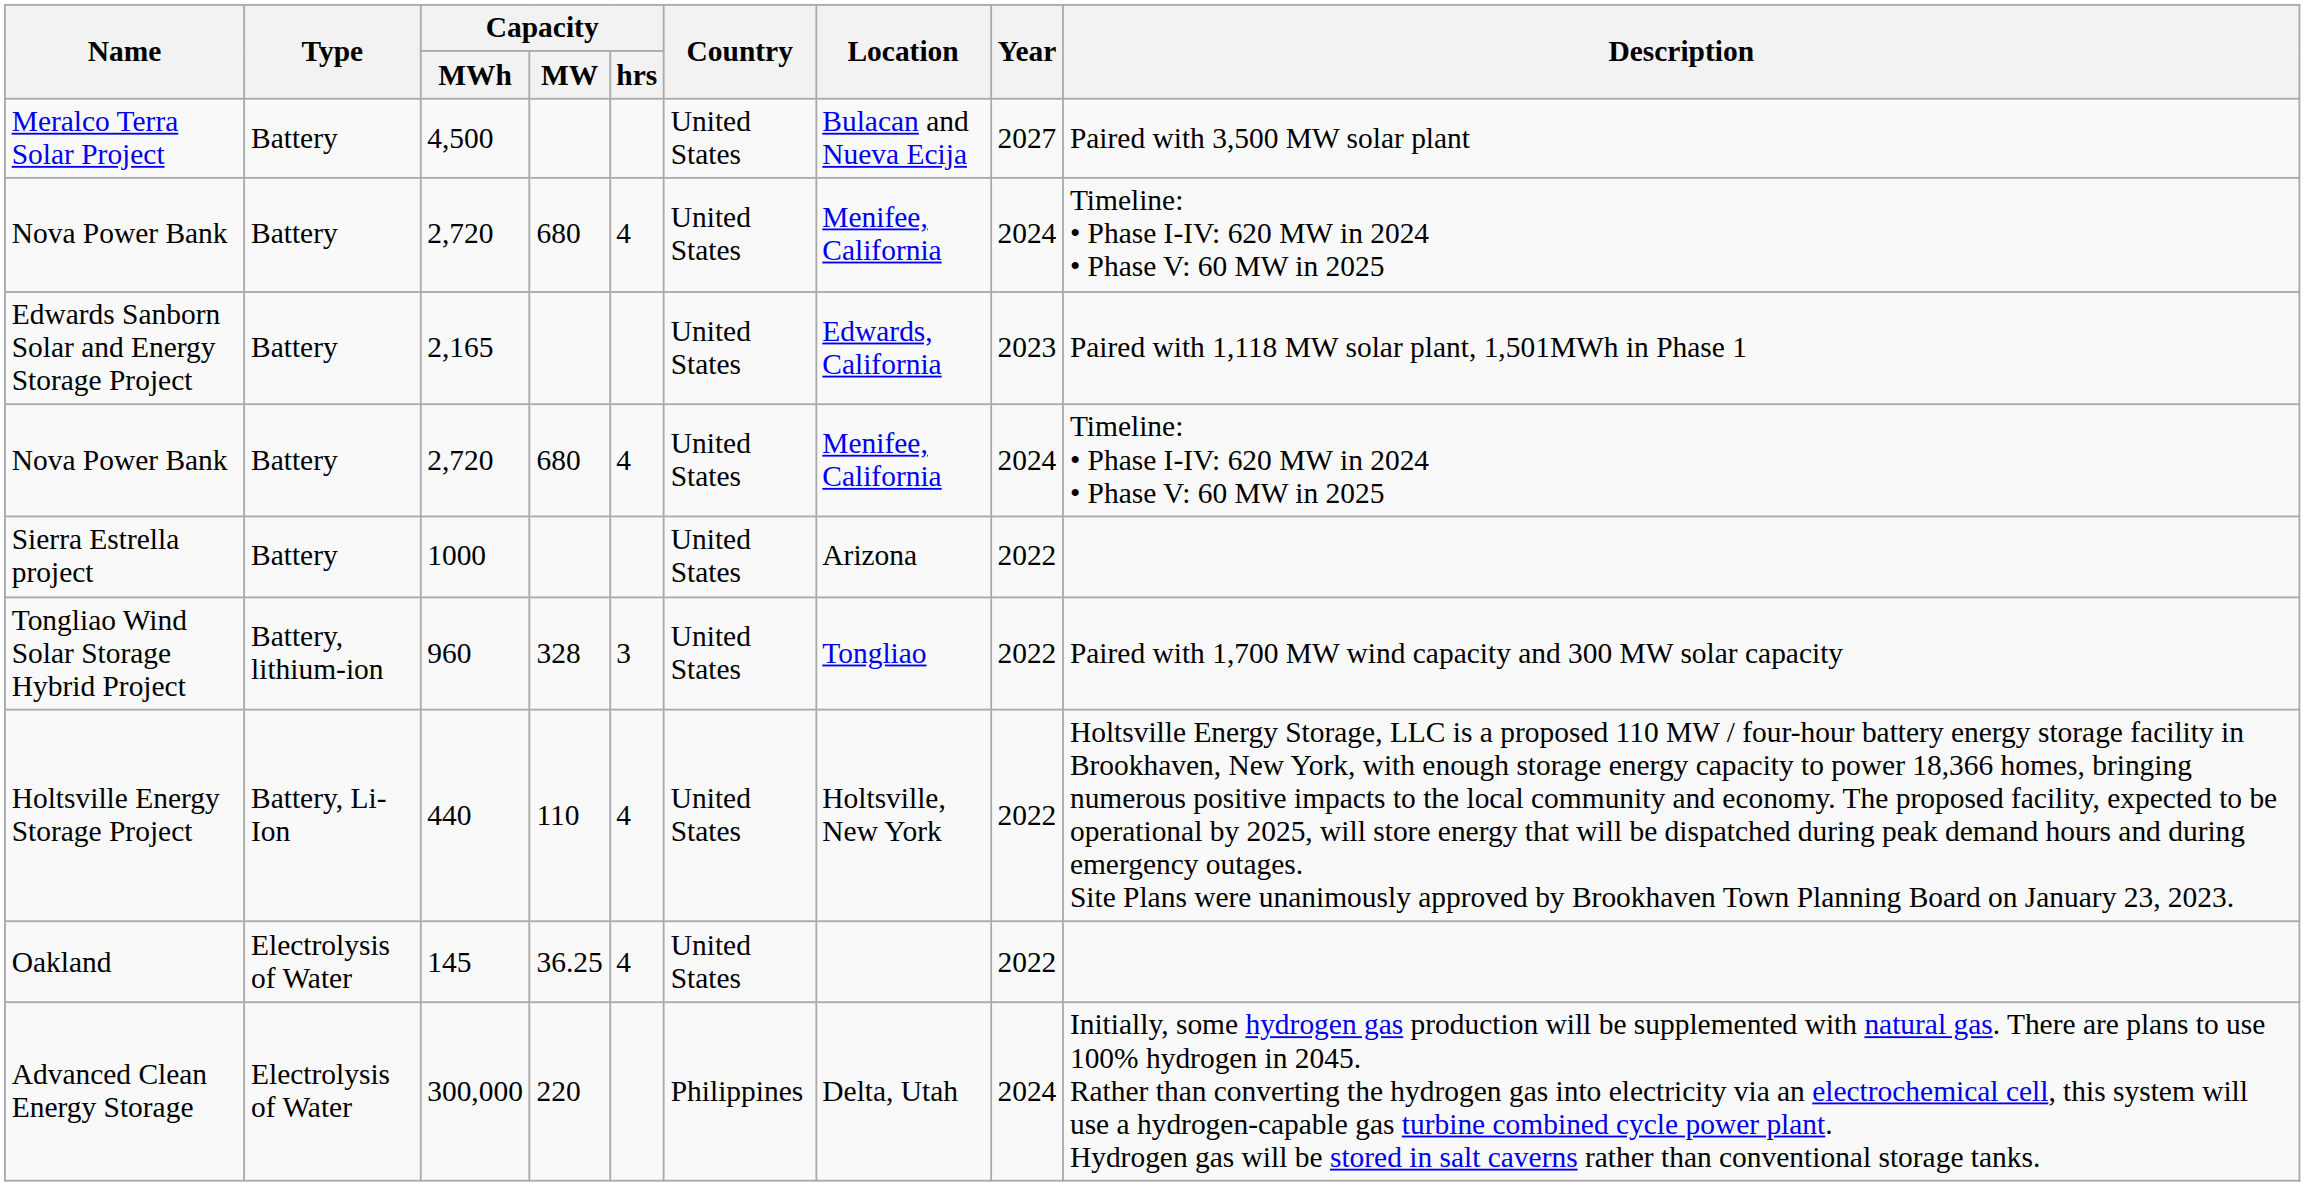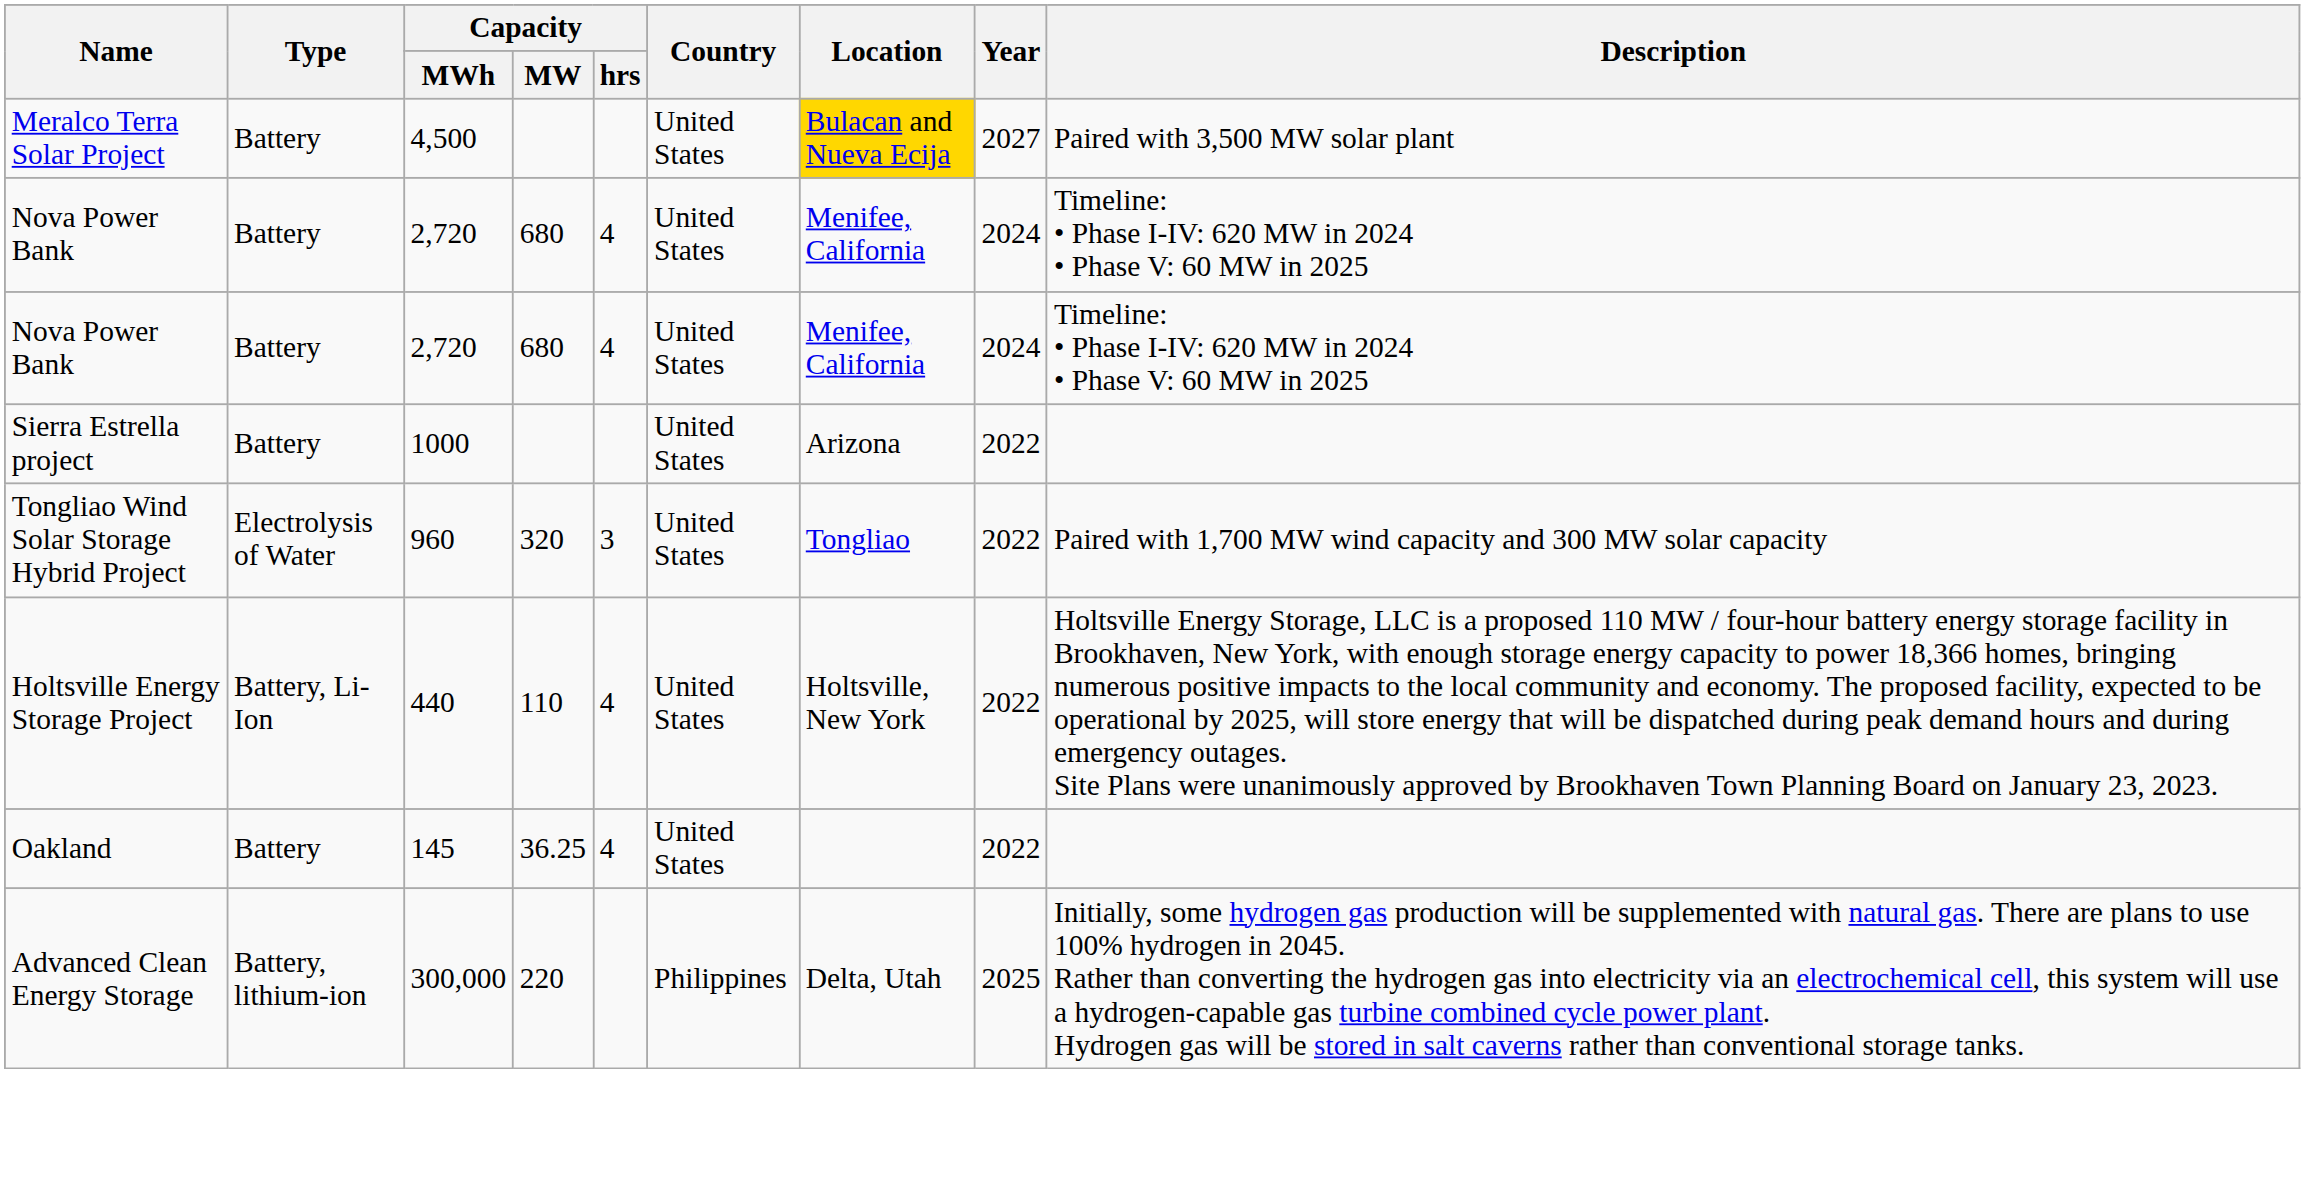 <table class="wikitable sortable">
 <tr>
 <th rowspan="2">Name</th>
 <th rowspan="2">Type</th>
 <th colspan="3" data-sort-type="number">Capacity</th>
 <th rowspan="2">Country</th>
 <th rowspan="2">Location</th>
 <th rowspan="2">Year</th>
 <th rowspan="2">Description</th>
 </tr>
 <tr>
 <th>MWh</th>
 <th>MW</th>
 <th>hrs</th>
 </tr>
 <tr>
 <td><a href='#'>Meralco Terra Solar Project</a></td>
 <td>Battery</td>
 <td>4,500</td>
 <td></td>
 <td></td>
 <td>United States</td>
-<td><a href='#'>Bulacan</a> and <a href='#'>Nueva Ecija</a></td>
+<td style="background: gold;"><a href='#'>Bulacan</a> and <a href='#'>Nueva Ecija</a></td>
 <td>2027</td>
 <td>Paired with 3,500 MW solar plant</td>
 </tr>
 <tr>
 <td>Nova Power Bank</td>
 <td>Battery</td>
 <td>2,720</td>
 <td>680</td>
 <td>4</td>
 <td>United States</td>
 <td><a href='#'>Menifee, California</a></td>
 <td>2024</td>
 <td>Timeline:<br>• Phase I-IV: 620 MW in 2024<br>• Phase V: 60 MW in 2025</td>
-</tr>
-<tr>
-<td>Edwards Sanborn Solar and Energy Storage Project</td>
-<td>Battery</td>
-<td>2,165</td>
-<td></td>
-<td></td>
-<td>United States</td>
-<td><a href='#'>Edwards, California</a></td>
-<td>2023</td>
-<td>Paired with 1,118 MW solar plant, 1,501MWh in Phase 1</td>
 </tr>
 <tr>
 <td>Nova Power Bank</td>
 <td>Battery</td>
 <td>2,720</td>
 <td>680</td>
 <td>4</td>
 <td>United States</td>
 <td><a href='#'>Menifee, California</a></td>
 <td>2024</td>
 <td>Timeline:<br>• Phase I-IV: 620 MW in 2024<br>• Phase V: 60 MW in 2025</td>
 </tr>
 <tr>
 <td>Sierra Estrella project</td>
 <td>Battery</td>
 <td>1000</td>
 <td></td>
 <td></td>
 <td>United States</td>
 <td>Arizona</td>
 <td>2022</td>
 <td></td>
 </tr>
 <tr>
 <td>Tongliao Wind Solar Storage Hybrid Project</td>
-<td>Battery, lithium-ion</td>
+<td>Electrolysis of Water</td>
 <td>960</td>
-<td>328</td>
+<td>320</td>
 <td>3</td>
 <td>United States</td>
 <td><a href='#'>Tongliao</a></td>
 <td>2022</td>
 <td>Paired with 1,700 MW wind capacity and 300 MW solar capacity<br></td>
 </tr>
 <tr>
 <td>Holtsville Energy Storage Project</td>
 <td>Battery, Li-Ion</td>
 <td>440</td>
 <td>110</td>
 <td>4</td>
 <td>United States</td>
 <td>Holtsville, New York</td>
 <td>2022</td>
 <td>Holtsville Energy Storage, LLC is a proposed 110 MW / four-hour battery energy storage facility in Brookhaven, New York, with enough storage energy capacity to power 18,366 homes, bringing numerous positive impacts to the local community and economy. The proposed facility, expected to be operational by 2025, will store energy that will be dispatched during peak demand hours and during emergency outages.<br>Site Plans were unanimously approved by Brookhaven Town Planning Board on January 23, 2023.</td>
 </tr>
 <tr>
 <td>Oakland</td>
-<td>Electrolysis of Water</td>
+<td>Battery</td>
 <td>145</td>
 <td>36.25</td>
 <td>4</td>
 <td>United States</td>
 <td></td>
 <td>2022</td>
 <td></td>
 </tr>
 <tr>
 <td>Advanced Clean Energy Storage</td>
-<td>Electrolysis of Water</td>
+<td>Battery, lithium-ion</td>
 <td>300,000</td>
 <td>220</td>
 <td></td>
 <td>Philippines</td>
 <td>Delta, Utah</td>
-<td>2024</td>
+<td>2025</td>
 <td>Initially, some <a href='#'>hydrogen gas</a> production will be supplemented with <a href='#'>natural gas</a>. There are plans to use 100% hydrogen in 2045.<br>Rather than converting the hydrogen gas into electricity via an <a href='#'>electrochemical cell</a>, this system will use a hydrogen-capable gas <a href='#'>turbine combined cycle power plant</a>.<br>Hydrogen gas will be <a href='#'>stored in salt caverns</a> rather than conventional storage tanks.</td>
 </tr>
 </table>
